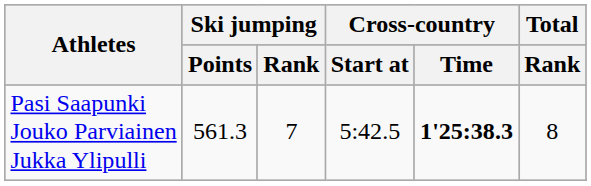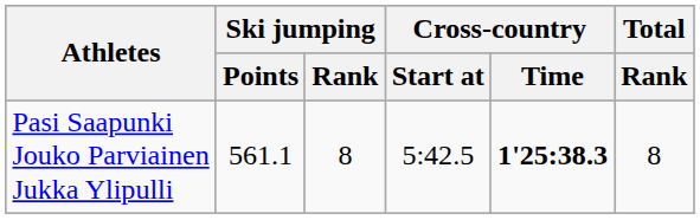 <table class="wikitable" border="1" style="font-size:90%">
 <tr>
 <th rowspan="2">Athletes</th>
 <th colspan="2">Ski jumping</th>
 <th colspan="2">Cross-country</th>
 <th>Total</th>
 </tr>
 <tr>
 <th>Points</th>
 <th>Rank</th>
 <th>Start at</th>
 <th>Time</th>
 <th>Rank</th>
 </tr>
 <tr>
 <td><a href='#'>Pasi Saapunki</a><br><a href='#'>Jouko Parviainen</a><br><a href='#'>Jukka Ylipulli</a></td>
-<td align=center>561.3</td>
-<td align=center>7</td>
+<td align=center>561.1</td>
+<td align=center>8</td>
 <td align=center>5:42.5</td>
 <td align=center><strong>1'25:38.3</strong></td>
 <td align=center>8</td>
 </tr>
 </table>
